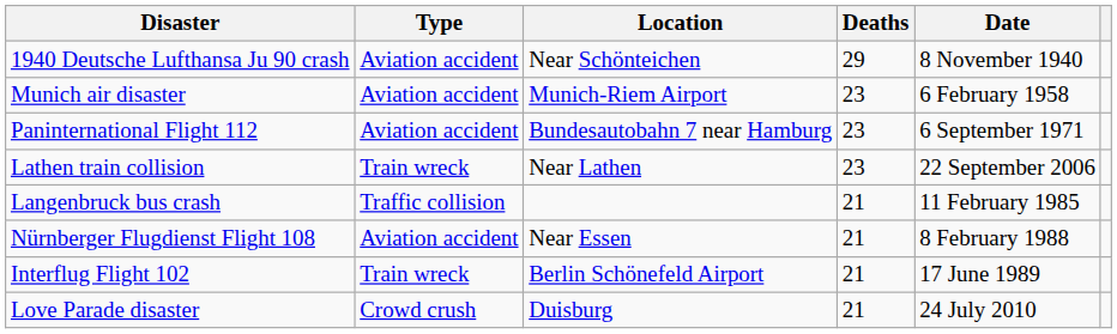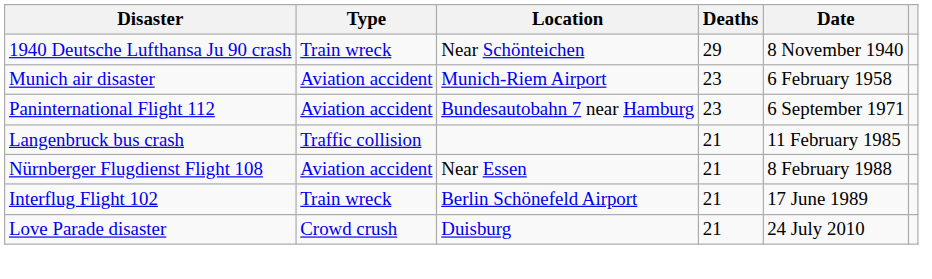 <table class="wikitable sortable sotable">
 <tr>
 <th>Disaster</th>
 <th>Type</th>
 <th>Location</th>
 <th>Deaths</th>
 <th>Date</th>
 <th></th>
 </tr>
 <tr>
 <td><a href='#'>1940 Deutsche Lufthansa Ju 90 crash</a></td>
-<td><a href='#'>Aviation accident</a></td>
+<td><a href='#'>Train wreck</a></td>
 <td>Near <a href='#'>Schönteichen</a></td>
 <td>29</td>
 <td>8 November 1940</td>
 <td></td>
 </tr>
 <tr>
 <td><a href='#'>Munich air disaster</a></td>
 <td><a href='#'>Aviation accident</a></td>
 <td><a href='#'>Munich-Riem Airport</a></td>
 <td>23</td>
 <td>6 February 1958</td>
 <td></td>
 </tr>
 <tr>
 <td><a href='#'>Paninternational Flight 112</a></td>
 <td><a href='#'>Aviation accident</a></td>
 <td><a href='#'>Bundesautobahn 7</a> near <a href='#'>Hamburg</a></td>
 <td>23</td>
 <td>6 September 1971</td>
-<td></td>
-</tr>
-<tr>
-<td><a href='#'>Lathen train collision</a></td>
-<td><a href='#'>Train wreck</a></td>
-<td>Near <a href='#'>Lathen</a></td>
-<td>23</td>
-<td>22 September 2006</td>
 <td></td>
 </tr>
 <tr>
 <td><a href='#'>Langenbruck bus crash</a></td>
 <td><a href='#'>Traffic collision</a></td>
 <td></td>
 <td>21</td>
 <td>11 February 1985</td>
 <td></td>
 </tr>
 <tr>
 <td><a href='#'>Nürnberger Flugdienst Flight 108</a></td>
 <td><a href='#'>Aviation accident</a></td>
 <td>Near <a href='#'>Essen</a></td>
 <td>21</td>
 <td>8 February 1988</td>
 <td></td>
 </tr>
 <tr>
 <td><a href='#'>Interflug Flight 102</a></td>
 <td><a href='#'>Train wreck</a></td>
 <td><a href='#'>Berlin Schönefeld Airport</a></td>
 <td>21</td>
 <td>17 June 1989</td>
 <td></td>
 </tr>
 <tr>
 <td><a href='#'>Love Parade disaster</a></td>
 <td><a href='#'>Crowd crush</a></td>
 <td><a href='#'>Duisburg</a></td>
 <td>21</td>
 <td>24 July 2010</td>
 <td></td>
 </tr>
 </table>
